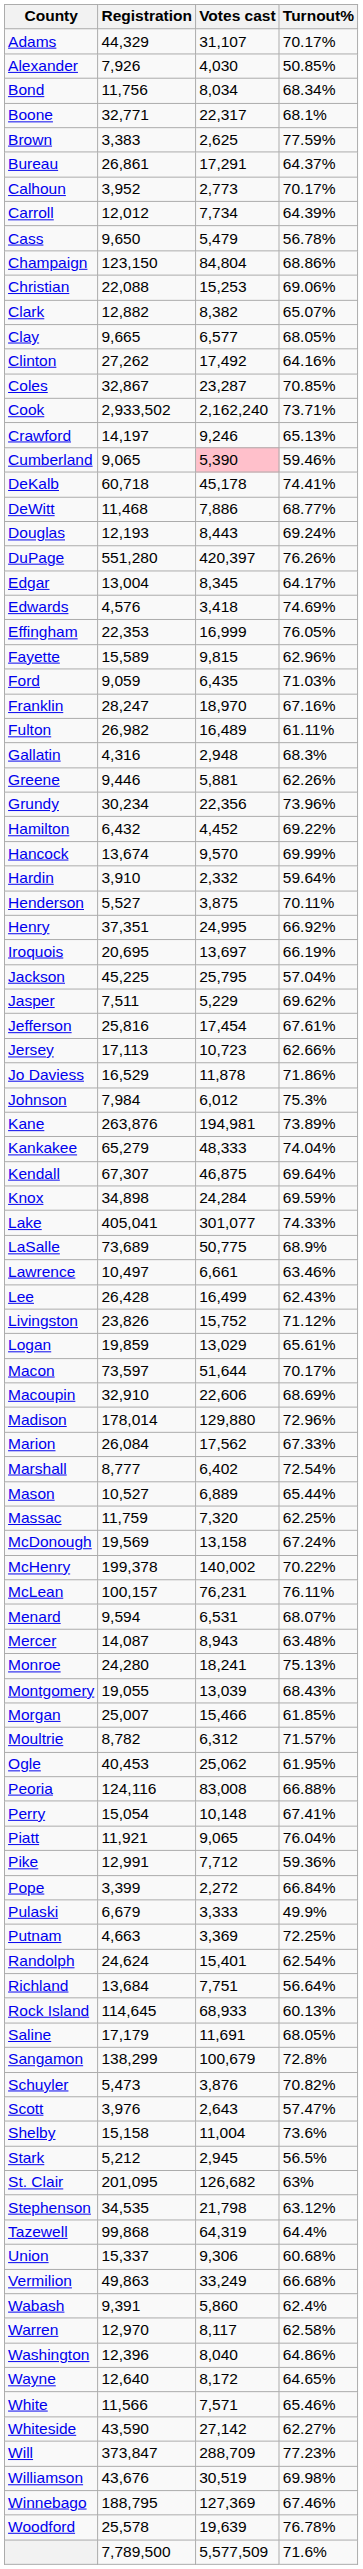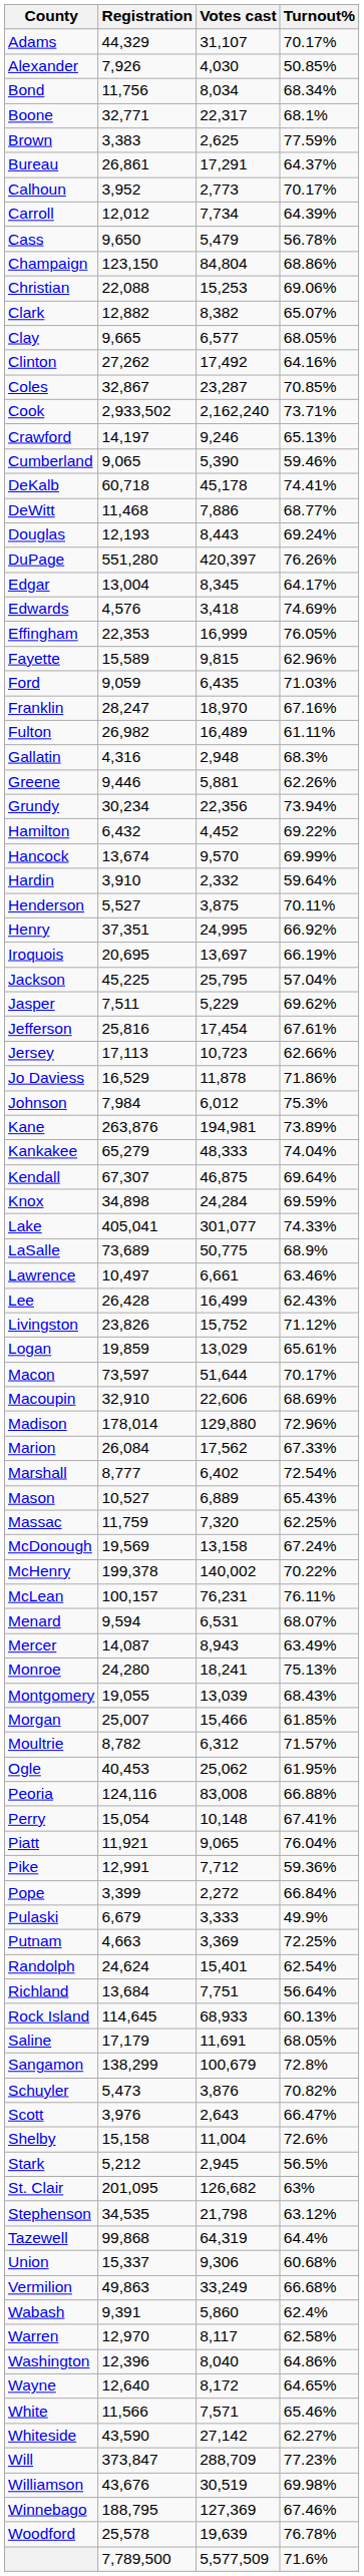 <table class="wikitable collapsible collapsed sortable">
 <tr>
 <th>County</th>
 <th>Registration</th>
 <th>Votes cast</th>
 <th>Turnout%</th>
 </tr>
 <tr>
 <td><a href='#'>Adams</a></td>
 <td>44,329</td>
 <td>31,107</td>
 <td>70.17%</td>
 </tr>
 <tr>
 <td><a href='#'>Alexander</a></td>
 <td>7,926</td>
 <td>4,030</td>
 <td>50.85%</td>
 </tr>
 <tr>
 <td><a href='#'>Bond</a></td>
 <td>11,756</td>
 <td>8,034</td>
 <td>68.34%</td>
 </tr>
 <tr>
 <td><a href='#'>Boone</a></td>
 <td>32,771</td>
 <td>22,317</td>
 <td>68.1%</td>
 </tr>
 <tr>
 <td><a href='#'>Brown</a></td>
 <td>3,383</td>
 <td>2,625</td>
 <td>77.59%</td>
 </tr>
 <tr>
 <td><a href='#'>Bureau</a></td>
 <td>26,861</td>
 <td>17,291</td>
 <td>64.37%</td>
 </tr>
 <tr>
 <td><a href='#'>Calhoun</a></td>
 <td>3,952</td>
 <td>2,773</td>
 <td>70.17%</td>
 </tr>
 <tr>
 <td><a href='#'>Carroll</a></td>
 <td>12,012</td>
 <td>7,734</td>
 <td>64.39%</td>
 </tr>
 <tr>
 <td><a href='#'>Cass</a></td>
 <td>9,650</td>
 <td>5,479</td>
 <td>56.78%</td>
 </tr>
 <tr>
 <td><a href='#'>Champaign</a></td>
 <td>123,150</td>
 <td>84,804</td>
 <td>68.86%</td>
 </tr>
 <tr>
 <td><a href='#'>Christian</a></td>
 <td>22,088</td>
 <td>15,253</td>
 <td>69.06%</td>
 </tr>
 <tr>
 <td><a href='#'>Clark</a></td>
 <td>12,882</td>
 <td>8,382</td>
 <td>65.07%</td>
 </tr>
 <tr>
 <td><a href='#'>Clay</a></td>
 <td>9,665</td>
 <td>6,577</td>
 <td>68.05%</td>
 </tr>
 <tr>
 <td><a href='#'>Clinton</a></td>
 <td>27,262</td>
 <td>17,492</td>
 <td>64.16%</td>
 </tr>
 <tr>
 <td><a href='#'>Coles</a></td>
 <td>32,867</td>
 <td>23,287</td>
 <td>70.85%</td>
 </tr>
 <tr>
 <td><a href='#'>Cook</a></td>
 <td>2,933,502</td>
 <td>2,162,240</td>
 <td>73.71%</td>
 </tr>
 <tr>
 <td><a href='#'>Crawford</a></td>
 <td>14,197</td>
 <td>9,246</td>
 <td>65.13%</td>
 </tr>
 <tr>
 <td><a href='#'>Cumberland</a></td>
 <td>9,065</td>
-<td style="background: pink;">5,390</td>
+<td>5,390</td>
 <td>59.46%</td>
 </tr>
 <tr>
 <td><a href='#'>DeKalb</a></td>
 <td>60,718</td>
 <td>45,178</td>
 <td>74.41%</td>
 </tr>
 <tr>
 <td><a href='#'>DeWitt</a></td>
 <td>11,468</td>
 <td>7,886</td>
 <td>68.77%</td>
 </tr>
 <tr>
 <td><a href='#'>Douglas</a></td>
 <td>12,193</td>
 <td>8,443</td>
 <td>69.24%</td>
 </tr>
 <tr>
 <td><a href='#'>DuPage</a></td>
 <td>551,280</td>
 <td>420,397</td>
 <td>76.26%</td>
 </tr>
 <tr>
 <td><a href='#'>Edgar</a></td>
 <td>13,004</td>
 <td>8,345</td>
 <td>64.17%</td>
 </tr>
 <tr>
 <td><a href='#'>Edwards</a></td>
 <td>4,576</td>
 <td>3,418</td>
 <td>74.69%</td>
 </tr>
 <tr>
 <td><a href='#'>Effingham</a></td>
 <td>22,353</td>
 <td>16,999</td>
 <td>76.05%</td>
 </tr>
 <tr>
 <td><a href='#'>Fayette</a></td>
 <td>15,589</td>
 <td>9,815</td>
 <td>62.96%</td>
 </tr>
 <tr>
 <td><a href='#'>Ford</a></td>
 <td>9,059</td>
 <td>6,435</td>
 <td>71.03%</td>
 </tr>
 <tr>
 <td><a href='#'>Franklin</a></td>
 <td>28,247</td>
 <td>18,970</td>
 <td>67.16%</td>
 </tr>
 <tr>
 <td><a href='#'>Fulton</a></td>
 <td>26,982</td>
 <td>16,489</td>
 <td>61.11%</td>
 </tr>
 <tr>
 <td><a href='#'>Gallatin</a></td>
 <td>4,316</td>
 <td>2,948</td>
 <td>68.3%</td>
 </tr>
 <tr>
 <td><a href='#'>Greene</a></td>
 <td>9,446</td>
 <td>5,881</td>
 <td>62.26%</td>
 </tr>
 <tr>
 <td><a href='#'>Grundy</a></td>
 <td>30,234</td>
 <td>22,356</td>
-<td>73.96%</td>
+<td>73.94%</td>
 </tr>
 <tr>
 <td><a href='#'>Hamilton</a></td>
 <td>6,432</td>
 <td>4,452</td>
 <td>69.22%</td>
 </tr>
 <tr>
 <td><a href='#'>Hancock</a></td>
 <td>13,674</td>
 <td>9,570</td>
 <td>69.99%</td>
 </tr>
 <tr>
 <td><a href='#'>Hardin</a></td>
 <td>3,910</td>
 <td>2,332</td>
 <td>59.64%</td>
 </tr>
 <tr>
 <td><a href='#'>Henderson</a></td>
 <td>5,527</td>
 <td>3,875</td>
 <td>70.11%</td>
 </tr>
 <tr>
 <td><a href='#'>Henry</a></td>
 <td>37,351</td>
 <td>24,995</td>
 <td>66.92%</td>
 </tr>
 <tr>
 <td><a href='#'>Iroquois</a></td>
 <td>20,695</td>
 <td>13,697</td>
 <td>66.19%</td>
 </tr>
 <tr>
 <td><a href='#'>Jackson</a></td>
 <td>45,225</td>
 <td>25,795</td>
 <td>57.04%</td>
 </tr>
 <tr>
 <td><a href='#'>Jasper</a></td>
 <td>7,511</td>
 <td>5,229</td>
 <td>69.62%</td>
 </tr>
 <tr>
 <td><a href='#'>Jefferson</a></td>
 <td>25,816</td>
 <td>17,454</td>
 <td>67.61%</td>
 </tr>
 <tr>
 <td><a href='#'>Jersey</a></td>
 <td>17,113</td>
 <td>10,723</td>
 <td>62.66%</td>
 </tr>
 <tr>
 <td><a href='#'>Jo Daviess</a></td>
 <td>16,529</td>
 <td>11,878</td>
 <td>71.86%</td>
 </tr>
 <tr>
 <td><a href='#'>Johnson</a></td>
 <td>7,984</td>
 <td>6,012</td>
 <td>75.3%</td>
 </tr>
 <tr>
 <td><a href='#'>Kane</a></td>
 <td>263,876</td>
 <td>194,981</td>
 <td>73.89%</td>
 </tr>
 <tr>
 <td><a href='#'>Kankakee</a></td>
 <td>65,279</td>
 <td>48,333</td>
 <td>74.04%</td>
 </tr>
 <tr>
 <td><a href='#'>Kendall</a></td>
 <td>67,307</td>
 <td>46,875</td>
 <td>69.64%</td>
 </tr>
 <tr>
 <td><a href='#'>Knox</a></td>
 <td>34,898</td>
 <td>24,284</td>
 <td>69.59%</td>
 </tr>
 <tr>
 <td><a href='#'>Lake</a></td>
 <td>405,041</td>
 <td>301,077</td>
 <td>74.33%</td>
 </tr>
 <tr>
 <td><a href='#'>LaSalle</a></td>
 <td>73,689</td>
 <td>50,775</td>
 <td>68.9%</td>
 </tr>
 <tr>
 <td><a href='#'>Lawrence</a></td>
 <td>10,497</td>
 <td>6,661</td>
 <td>63.46%</td>
 </tr>
 <tr>
 <td><a href='#'>Lee</a></td>
 <td>26,428</td>
 <td>16,499</td>
 <td>62.43%</td>
 </tr>
 <tr>
 <td><a href='#'>Livingston</a></td>
 <td>23,826</td>
 <td>15,752</td>
 <td>71.12%</td>
 </tr>
 <tr>
 <td><a href='#'>Logan</a></td>
 <td>19,859</td>
 <td>13,029</td>
 <td>65.61%</td>
 </tr>
 <tr>
 <td><a href='#'>Macon</a></td>
 <td>73,597</td>
 <td>51,644</td>
 <td>70.17%</td>
 </tr>
 <tr>
 <td><a href='#'>Macoupin</a></td>
 <td>32,910</td>
 <td>22,606</td>
 <td>68.69%</td>
 </tr>
 <tr>
 <td><a href='#'>Madison</a></td>
 <td>178,014</td>
 <td>129,880</td>
 <td>72.96%</td>
 </tr>
 <tr>
 <td><a href='#'>Marion</a></td>
 <td>26,084</td>
 <td>17,562</td>
 <td>67.33%</td>
 </tr>
 <tr>
 <td><a href='#'>Marshall</a></td>
 <td>8,777</td>
 <td>6,402</td>
 <td>72.54%</td>
 </tr>
 <tr>
 <td><a href='#'>Mason</a></td>
 <td>10,527</td>
 <td>6,889</td>
-<td>65.44%</td>
+<td>65.43%</td>
 </tr>
 <tr>
 <td><a href='#'>Massac</a></td>
 <td>11,759</td>
 <td>7,320</td>
 <td>62.25%</td>
 </tr>
 <tr>
 <td><a href='#'>McDonough</a></td>
 <td>19,569</td>
 <td>13,158</td>
 <td>67.24%</td>
 </tr>
 <tr>
 <td><a href='#'>McHenry</a></td>
 <td>199,378</td>
 <td>140,002</td>
 <td>70.22%</td>
 </tr>
 <tr>
 <td><a href='#'>McLean</a></td>
 <td>100,157</td>
 <td>76,231</td>
 <td>76.11%</td>
 </tr>
 <tr>
 <td><a href='#'>Menard</a></td>
 <td>9,594</td>
 <td>6,531</td>
 <td>68.07%</td>
 </tr>
 <tr>
 <td><a href='#'>Mercer</a></td>
 <td>14,087</td>
 <td>8,943</td>
-<td>63.48%</td>
+<td>63.49%</td>
 </tr>
 <tr>
 <td><a href='#'>Monroe</a></td>
 <td>24,280</td>
 <td>18,241</td>
 <td>75.13%</td>
 </tr>
 <tr>
 <td><a href='#'>Montgomery</a></td>
 <td>19,055</td>
 <td>13,039</td>
 <td>68.43%</td>
 </tr>
 <tr>
 <td><a href='#'>Morgan</a></td>
 <td>25,007</td>
 <td>15,466</td>
 <td>61.85%</td>
 </tr>
 <tr>
 <td><a href='#'>Moultrie</a></td>
 <td>8,782</td>
 <td>6,312</td>
 <td>71.57%</td>
 </tr>
 <tr>
 <td><a href='#'>Ogle</a></td>
 <td>40,453</td>
 <td>25,062</td>
 <td>61.95%</td>
 </tr>
 <tr>
 <td><a href='#'>Peoria</a></td>
 <td>124,116</td>
 <td>83,008</td>
 <td>66.88%</td>
 </tr>
 <tr>
 <td><a href='#'>Perry</a></td>
 <td>15,054</td>
 <td>10,148</td>
 <td>67.41%</td>
 </tr>
 <tr>
 <td><a href='#'>Piatt</a></td>
 <td>11,921</td>
 <td>9,065</td>
 <td>76.04%</td>
 </tr>
 <tr>
 <td><a href='#'>Pike</a></td>
 <td>12,991</td>
 <td>7,712</td>
 <td>59.36%</td>
 </tr>
 <tr>
 <td><a href='#'>Pope</a></td>
 <td>3,399</td>
 <td>2,272</td>
 <td>66.84%</td>
 </tr>
 <tr>
 <td><a href='#'>Pulaski</a></td>
 <td>6,679</td>
 <td>3,333</td>
 <td>49.9%</td>
 </tr>
 <tr>
 <td><a href='#'>Putnam</a></td>
 <td>4,663</td>
 <td>3,369</td>
 <td>72.25%</td>
 </tr>
 <tr>
 <td><a href='#'>Randolph</a></td>
 <td>24,624</td>
 <td>15,401</td>
 <td>62.54%</td>
 </tr>
 <tr>
 <td><a href='#'>Richland</a></td>
 <td>13,684</td>
 <td>7,751</td>
 <td>56.64%</td>
 </tr>
 <tr>
 <td><a href='#'>Rock Island</a></td>
 <td>114,645</td>
 <td>68,933</td>
 <td>60.13%</td>
 </tr>
 <tr>
 <td><a href='#'>Saline</a></td>
 <td>17,179</td>
 <td>11,691</td>
 <td>68.05%</td>
 </tr>
 <tr>
 <td><a href='#'>Sangamon</a></td>
 <td>138,299</td>
 <td>100,679</td>
 <td>72.8%</td>
 </tr>
 <tr>
 <td><a href='#'>Schuyler</a></td>
 <td>5,473</td>
 <td>3,876</td>
 <td>70.82%</td>
 </tr>
 <tr>
 <td><a href='#'>Scott</a></td>
 <td>3,976</td>
 <td>2,643</td>
-<td>57.47%</td>
+<td>66.47%</td>
 </tr>
 <tr>
 <td><a href='#'>Shelby</a></td>
 <td>15,158</td>
 <td>11,004</td>
-<td>73.6%</td>
+<td>72.6%</td>
 </tr>
 <tr>
 <td><a href='#'>Stark</a></td>
 <td>5,212</td>
 <td>2,945</td>
 <td>56.5%</td>
 </tr>
 <tr>
 <td><a href='#'>St. Clair</a></td>
 <td>201,095</td>
 <td>126,682</td>
 <td>63%</td>
 </tr>
 <tr>
 <td><a href='#'>Stephenson</a></td>
 <td>34,535</td>
 <td>21,798</td>
 <td>63.12%</td>
 </tr>
 <tr>
 <td><a href='#'>Tazewell</a></td>
 <td>99,868</td>
 <td>64,319</td>
 <td>64.4%</td>
 </tr>
 <tr>
 <td><a href='#'>Union</a></td>
 <td>15,337</td>
 <td>9,306</td>
 <td>60.68%</td>
 </tr>
 <tr>
 <td><a href='#'>Vermilion</a></td>
 <td>49,863</td>
 <td>33,249</td>
 <td>66.68%</td>
 </tr>
 <tr>
 <td><a href='#'>Wabash</a></td>
 <td>9,391</td>
 <td>5,860</td>
 <td>62.4%</td>
 </tr>
 <tr>
 <td><a href='#'>Warren</a></td>
 <td>12,970</td>
 <td>8,117</td>
 <td>62.58%</td>
 </tr>
 <tr>
 <td><a href='#'>Washington</a></td>
 <td>12,396</td>
 <td>8,040</td>
 <td>64.86%</td>
 </tr>
 <tr>
 <td><a href='#'>Wayne</a></td>
 <td>12,640</td>
 <td>8,172</td>
 <td>64.65%</td>
 </tr>
 <tr>
 <td><a href='#'>White</a></td>
 <td>11,566</td>
 <td>7,571</td>
 <td>65.46%</td>
 </tr>
 <tr>
 <td><a href='#'>Whiteside</a></td>
 <td>43,590</td>
 <td>27,142</td>
 <td>62.27%</td>
 </tr>
 <tr>
 <td><a href='#'>Will</a></td>
 <td>373,847</td>
 <td>288,709</td>
 <td>77.23%</td>
 </tr>
 <tr>
 <td><a href='#'>Williamson</a></td>
 <td>43,676</td>
 <td>30,519</td>
 <td>69.98%</td>
 </tr>
 <tr>
 <td><a href='#'>Winnebago</a></td>
 <td>188,795</td>
 <td>127,369</td>
 <td>67.46%</td>
 </tr>
 <tr>
 <td><a href='#'>Woodford</a></td>
 <td>25,578</td>
 <td>19,639</td>
 <td>76.78%</td>
 </tr>
 <tr>
 <th></th>
 <td>7,789,500</td>
 <td>5,577,509</td>
 <td>71.6%</td>
 </tr>
 </table>
